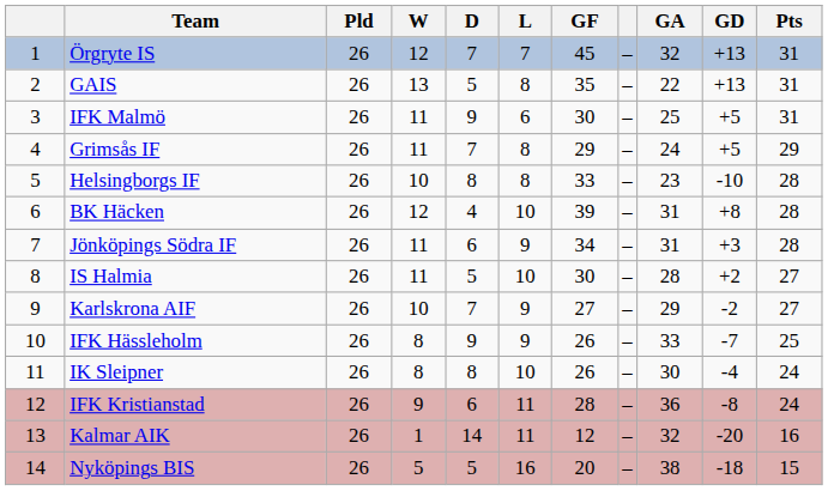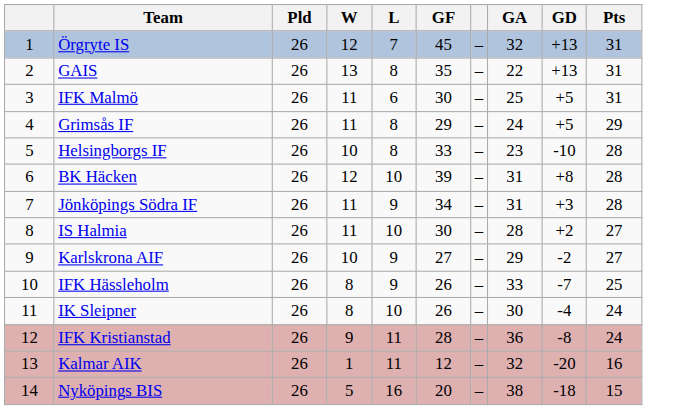 <table class="wikitable" style="text-align: center">
 <tr>
 <th style="width: 40px;"></th>
 <th style="width: 200px;">Team</th>
 <th style="width: 45px;">Pld</th>
 <th style="width: 35px;">W</th>
-<th style="width: 35px;">D</th>
 <th style="width: 35px;">L</th>
 <th style="width: 45px;">GF</th>
 <th></th>
 <th style="width: 45px;">GA</th>
 <th style="width: 35px;">GD</th>
 <th style="width: 45px;">Pts</th>
 </tr>
 <tr style="background: #b0c4de">
 <td>1</td>
 <td style="text-align: left;"><a href='#'>Örgryte IS</a></td>
 <td>26</td>
 <td>12</td>
 <td>7</td>
-<td>7</td>
 <td>45</td>
 <td>–</td>
 <td>32</td>
 <td>+13</td>
 <td>31</td>
 </tr>
 <tr>
 <td>2</td>
 <td style="text-align: left;"><a href='#'>GAIS</a></td>
 <td>26</td>
 <td>13</td>
-<td>5</td>
 <td>8</td>
 <td>35</td>
 <td>–</td>
 <td>22</td>
 <td>+13</td>
 <td>31</td>
 </tr>
 <tr>
 <td>3</td>
 <td style="text-align: left;"><a href='#'>IFK Malmö</a></td>
 <td>26</td>
 <td>11</td>
-<td>9</td>
 <td>6</td>
 <td>30</td>
 <td>–</td>
 <td>25</td>
 <td>+5</td>
 <td>31</td>
 </tr>
 <tr>
 <td>4</td>
 <td style="text-align: left;"><a href='#'>Grimsås IF</a></td>
 <td>26</td>
 <td>11</td>
-<td>7</td>
 <td>8</td>
 <td>29</td>
 <td>–</td>
 <td>24</td>
 <td>+5</td>
 <td>29</td>
 </tr>
 <tr>
 <td>5</td>
 <td style="text-align: left;"><a href='#'>Helsingborgs IF</a></td>
 <td>26</td>
 <td>10</td>
 <td>8</td>
-<td>8</td>
 <td>33</td>
 <td>–</td>
 <td>23</td>
 <td>-10</td>
 <td>28</td>
 </tr>
 <tr>
 <td>6</td>
 <td style="text-align: left;"><a href='#'>BK Häcken</a></td>
 <td>26</td>
 <td>12</td>
-<td>4</td>
 <td>10</td>
 <td>39</td>
 <td>–</td>
 <td>31</td>
 <td>+8</td>
 <td>28</td>
 </tr>
 <tr>
 <td>7</td>
 <td style="text-align: left;"><a href='#'>Jönköpings Södra IF</a></td>
 <td>26</td>
 <td>11</td>
-<td>6</td>
 <td>9</td>
 <td>34</td>
 <td>–</td>
 <td>31</td>
 <td>+3</td>
 <td>28</td>
 </tr>
 <tr>
 <td>8</td>
 <td style="text-align: left;"><a href='#'>IS Halmia</a></td>
 <td>26</td>
 <td>11</td>
-<td>5</td>
 <td>10</td>
 <td>30</td>
 <td>–</td>
 <td>28</td>
 <td>+2</td>
 <td>27</td>
 </tr>
 <tr>
 <td>9</td>
 <td style="text-align: left;"><a href='#'>Karlskrona AIF</a></td>
 <td>26</td>
 <td>10</td>
-<td>7</td>
 <td>9</td>
 <td>27</td>
 <td>–</td>
 <td>29</td>
 <td>-2</td>
 <td>27</td>
 </tr>
 <tr>
 <td>10</td>
 <td style="text-align: left;"><a href='#'>IFK Hässleholm</a></td>
 <td>26</td>
 <td>8</td>
 <td>9</td>
-<td>9</td>
 <td>26</td>
 <td>–</td>
 <td>33</td>
 <td>-7</td>
 <td>25</td>
 </tr>
 <tr>
 <td>11</td>
 <td style="text-align: left;"><a href='#'>IK Sleipner</a></td>
 <td>26</td>
-<td>8</td>
 <td>8</td>
 <td>10</td>
 <td>26</td>
 <td>–</td>
 <td>30</td>
 <td>-4</td>
 <td>24</td>
 </tr>
 <tr style="background: #deb0b0">
 <td>12</td>
 <td style="text-align: left;"><a href='#'>IFK Kristianstad</a></td>
 <td>26</td>
 <td>9</td>
-<td>6</td>
 <td>11</td>
 <td>28</td>
 <td>–</td>
 <td>36</td>
 <td>-8</td>
 <td>24</td>
 </tr>
 <tr style="background: #deb0b0">
 <td>13</td>
 <td style="text-align: left;"><a href='#'>Kalmar AIK</a></td>
 <td>26</td>
 <td>1</td>
-<td>14</td>
 <td>11</td>
 <td>12</td>
 <td>–</td>
 <td>32</td>
 <td>-20</td>
 <td>16</td>
 </tr>
 <tr style="background: #deb0b0">
 <td>14</td>
 <td style="text-align: left;"><a href='#'>Nyköpings BIS</a></td>
 <td>26</td>
 <td>5</td>
-<td>5</td>
 <td>16</td>
 <td>20</td>
 <td>–</td>
 <td>38</td>
 <td>-18</td>
 <td>15</td>
 </tr>
 </table>
